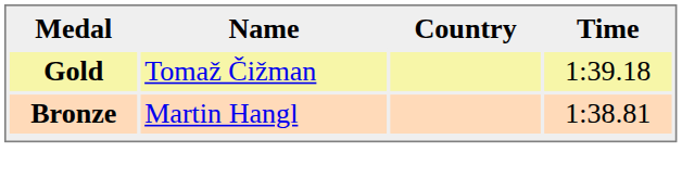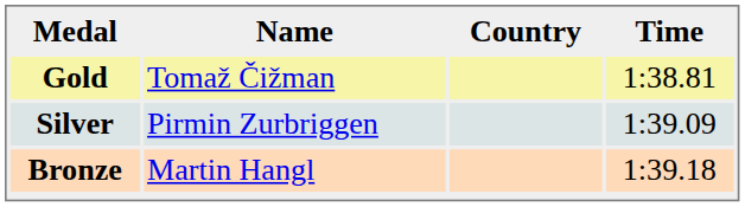 <table style="border-style:solid;border-width:1px;border-color:#808080;background-color:#EFEFEF" cellspacing="2" cellpadding="2" width="380px">
 <tr bgcolor="#EFEFEF">
 <th>Medal</th>
 <th>Name</th>
 <th>Country</th>
 <th>Time</th>
 </tr>
 <tr align="center" valign="top" bgcolor="#F7F6A8">
 <th>Gold</th>
 <td align="left"><a href='#'>Tomaž Čižman</a></td>
 <td align="left"> </td>
-<td>1:39.18</td>
+<td>1:38.81</td>
+</tr>
+<tr align="center" valign="top" bgcolor="#DCE5E5">
+<th>Silver</th>
+<td align="left"><a href='#'>Pirmin Zurbriggen</a></td>
+<td align="left"> </td>
+<td>1:39.09</td>
 </tr>
 <tr align="center" valign="top" bgcolor="#FFDAB9">
 <th>Bronze</th>
 <td align="left"><a href='#'>Martin Hangl</a></td>
 <td align="left"></td>
-<td>1:38.81</td>
+<td>1:39.18</td>
 </tr>
 <tr align="center" valign="top" bgcolor="#FFFFFF">
 </tr>
 </table>
